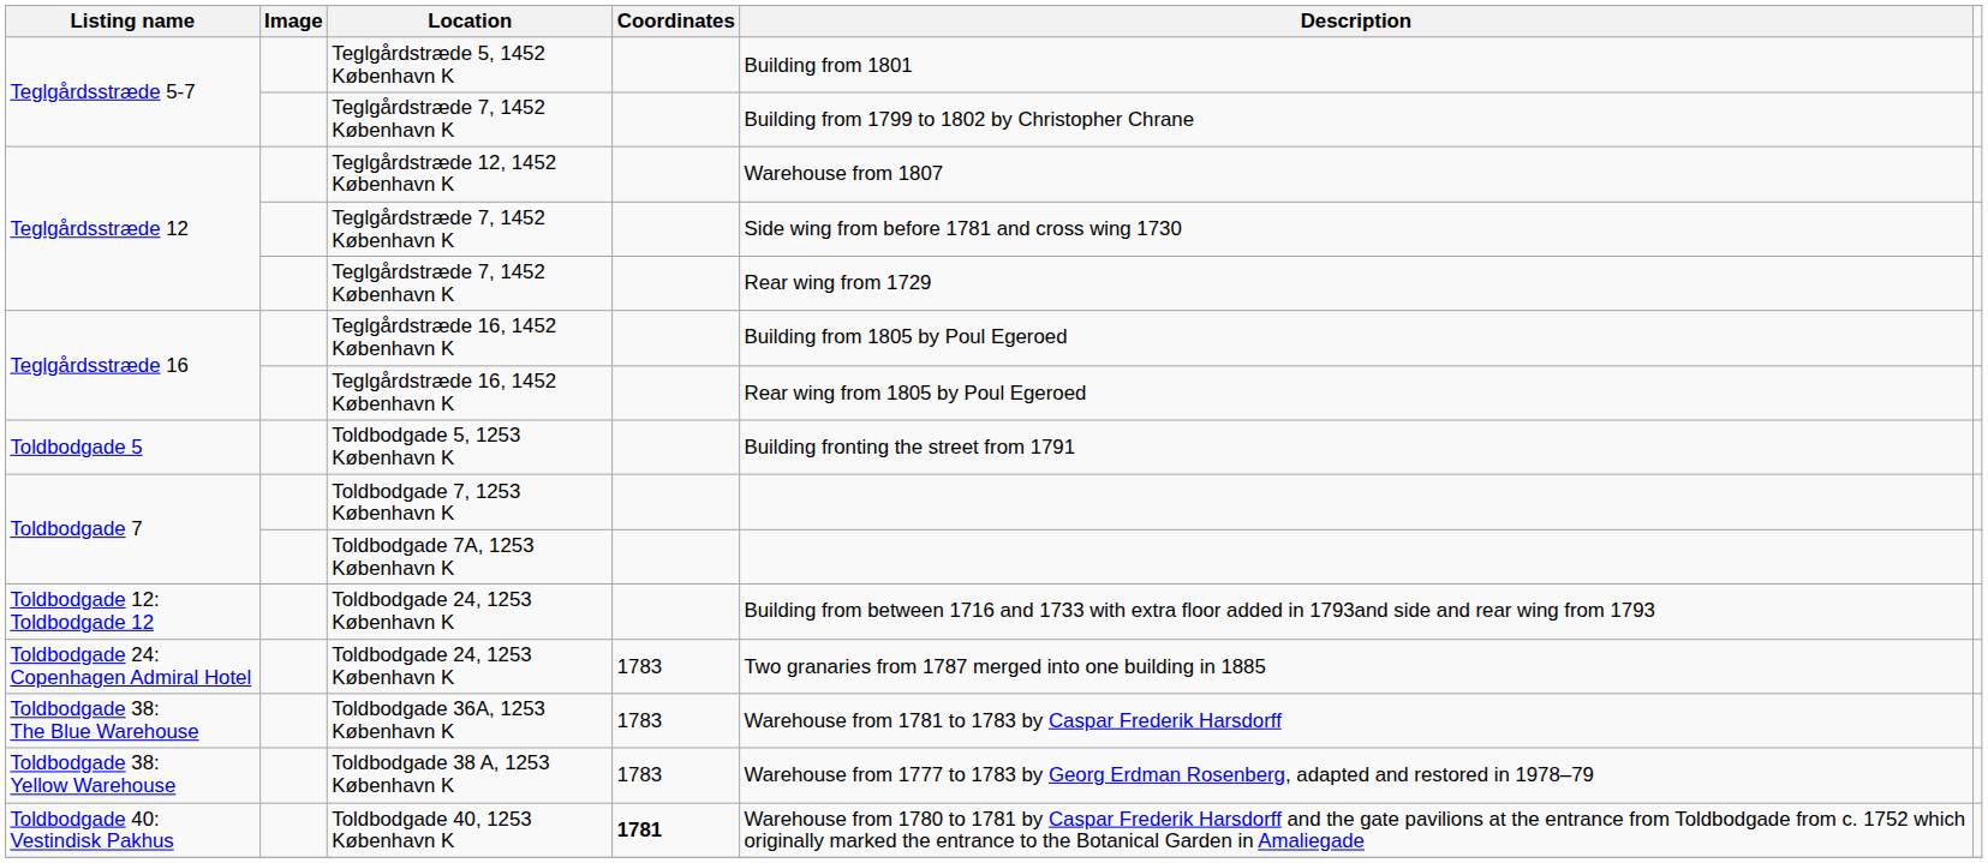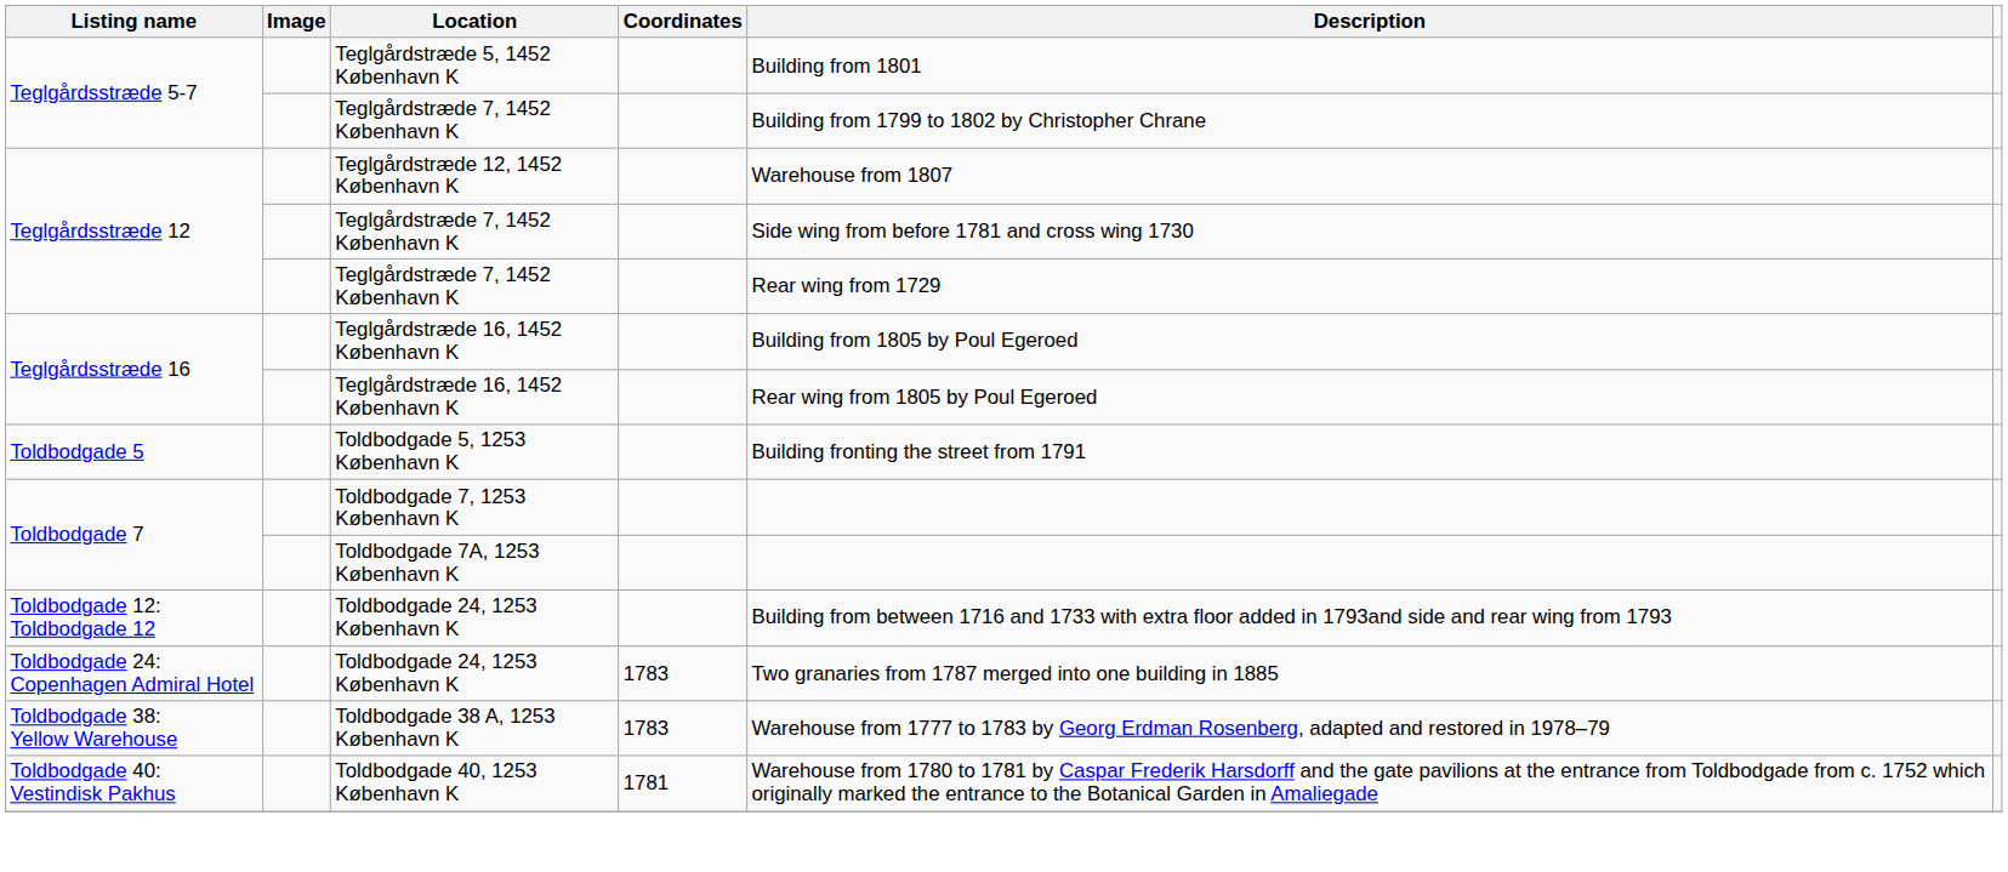 <table class="wikitable sortable">
 <tr>
 <th>Listing name</th>
 <th>Image</th>
 <th>Location</th>
 <th>Coordinates</th>
 <th>Description</th>
 </tr>
 <tr>
 <td rowspan="2"><a href='#'>Teglgårdsstræde</a> 5-7</td>
 <td></td>
 <td>Teglgårdstræde 5, 1452 København K</td>
 <td></td>
 <td>Building from 1801</td>
 <td></td>
 </tr>
 <tr>
 <td></td>
 <td>Teglgårdstræde 7, 1452 København K</td>
 <td></td>
 <td>Building from 1799 to 1802 by Christopher Chrane</td>
 <td></td>
 </tr>
 <tr>
 <td rowspan="3"><a href='#'>Teglgårdsstræde</a> 12</td>
 <td></td>
 <td>Teglgårdstræde 12, 1452 København K</td>
 <td></td>
 <td>Warehouse from 1807</td>
 <td></td>
 </tr>
 <tr>
 <td></td>
 <td>Teglgårdstræde 7, 1452 København K</td>
 <td></td>
 <td>Side wing from before 1781 and cross wing 1730</td>
 <td></td>
 </tr>
 <tr>
 <td></td>
 <td>Teglgårdstræde 7, 1452 København K</td>
 <td></td>
 <td>Rear wing from 1729</td>
 <td></td>
 </tr>
 <tr>
 <td rowspan="2"><a href='#'>Teglgårdsstræde</a> 16</td>
 <td></td>
 <td>Teglgårdstræde 16, 1452 København K</td>
 <td></td>
 <td>Building from 1805 by Poul Egeroed</td>
 <td></td>
 </tr>
 <tr>
 <td></td>
 <td>Teglgårdstræde 16, 1452 København K</td>
 <td></td>
 <td>Rear wing from 1805 by Poul Egeroed</td>
 <td></td>
 </tr>
 <tr>
 <td><a href='#'>Toldbodgade 5</a></td>
 <td></td>
 <td>Toldbodgade 5, 1253 København K</td>
 <td></td>
 <td>Building fronting the street from 1791</td>
 <td></td>
 </tr>
 <tr>
 <td rowspan="2"><a href='#'>Toldbodgade</a> 7</td>
 <td></td>
 <td>Toldbodgade 7, 1253 København K</td>
 <td></td>
 <td></td>
 <td></td>
 </tr>
 <tr>
 <td></td>
 <td>Toldbodgade 7A, 1253 København K</td>
 <td></td>
 <td></td>
 <td></td>
 </tr>
 <tr>
 <td><a href='#'>Toldbodgade</a> 12: <a href='#'>Toldbodgade 12</a></td>
 <td></td>
 <td>Toldbodgade 24, 1253 København K</td>
 <td></td>
 <td>Building from between 1716 and 1733 with extra floor added in 1793and side and rear wing from 1793</td>
 <td></td>
 </tr>
 <tr>
 <td><a href='#'>Toldbodgade</a> 24:<br><a href='#'>Copenhagen Admiral Hotel</a></td>
 <td></td>
 <td>Toldbodgade 24, 1253 København K</td>
 <td>1783</td>
 <td>Two granaries from 1787 merged into one building in 1885</td>
 <td></td>
 </tr>
 <tr>
-<td><a href='#'>Toldbodgade</a> 38:<br><a href='#'>The Blue Warehouse</a></td>
-<td></td>
-<td>Toldbodgade 36A, 1253 København K</td>
-<td>1783</td>
-<td>Warehouse from 1781 to 1783 by <a href='#'>Caspar Frederik Harsdorff</a></td>
-<td></td>
-</tr>
-<tr>
 <td><a href='#'>Toldbodgade</a> 38:<br><a href='#'>Yellow Warehouse</a></td>
 <td></td>
 <td>Toldbodgade 38 A, 1253 København K</td>
 <td>1783</td>
 <td>Warehouse from 1777 to 1783 by <a href='#'>Georg Erdman Rosenberg</a>, adapted and restored in 1978–79</td>
 <td></td>
 </tr>
 <tr>
 <td><a href='#'>Toldbodgade</a> 40:<br><a href='#'>Vestindisk Pakhus</a></td>
 <td></td>
 <td>Toldbodgade 40, 1253 København K</td>
-<td><strong>1781</strong></td>
+<td>1781</td>
 <td>Warehouse from 1780 to 1781 by <a href='#'>Caspar Frederik Harsdorff</a> and the gate pavilions at the entrance from Toldbodgade from c. 1752 which originally marked the entrance to the Botanical Garden in <a href='#'>Amaliegade</a></td>
 <td></td>
 </tr>
 <tr>
 </tr>
 </table>
